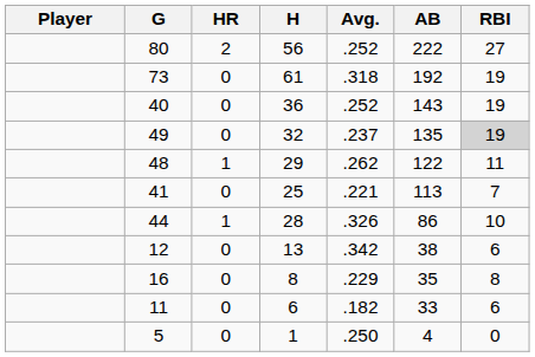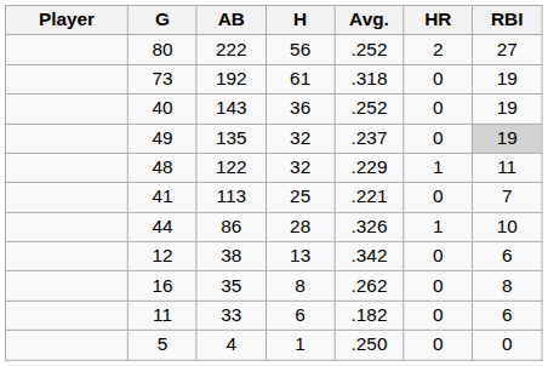 <table class="wikitable sortable">
 <tr>
 <th bgcolor="#DDDDFF" width="16%">Player</th>
 <th bgcolor="#DDDDFF" width="9%">G</th>
-<th bgcolor="#DDDDFF" width="9%">HR</th>
+<th bgcolor="#DDDDFF" width="9%">AB</th>
 <th bgcolor="#DDDDFF" width="9%">H</th>
 <th bgcolor="#DDDDFF" width="9%">Avg.</th>
-<th bgcolor="#DDDDFF" width="9%">AB</th>
+<th bgcolor="#DDDDFF" width="9%">HR</th>
 <th bgcolor="#DDDDFF" width="9%">RBI</th>
 </tr>
 <tr align="center">
 <td></td>
 <td>80</td>
-<td>2</td>
+<td>222</td>
 <td>56</td>
 <td>.252</td>
-<td>222</td>
+<td>2</td>
 <td>27</td>
 </tr>
 <tr align="center">
 <td></td>
 <td>73</td>
-<td>0</td>
+<td>192</td>
 <td>61</td>
 <td>.318</td>
-<td>192</td>
+<td>0</td>
 <td>19</td>
 </tr>
 <tr align="center">
 <td></td>
 <td>40</td>
-<td>0</td>
+<td>143</td>
 <td>36</td>
 <td>.252</td>
-<td>143</td>
+<td>0</td>
 <td>19</td>
 </tr>
 <tr align="center">
 <td></td>
 <td>49</td>
-<td>0</td>
+<td>135</td>
 <td>32</td>
 <td>.237</td>
-<td>135</td>
+<td>0</td>
 <td style="background: lightgrey;">19</td>
 </tr>
 <tr align="center">
 <td></td>
 <td>48</td>
+<td>122</td>
+<td>32</td>
+<td>.229</td>
 <td>1</td>
-<td>29</td>
-<td>.262</td>
-<td>122</td>
 <td>11</td>
 </tr>
 <tr align="center">
 <td></td>
 <td>41</td>
-<td>0</td>
+<td>113</td>
 <td>25</td>
 <td>.221</td>
-<td>113</td>
+<td>0</td>
 <td>7</td>
 </tr>
 <tr align="center">
 <td></td>
 <td>44</td>
-<td>1</td>
+<td>86</td>
 <td>28</td>
 <td>.326</td>
-<td>86</td>
+<td>1</td>
 <td>10</td>
 </tr>
 <tr align="center">
 <td></td>
 <td>12</td>
-<td>0</td>
+<td>38</td>
 <td>13</td>
 <td>.342</td>
-<td>38</td>
+<td>0</td>
 <td>6</td>
 </tr>
 <tr align="center">
 <td></td>
 <td>16</td>
+<td>35</td>
+<td>8</td>
+<td>.262</td>
 <td>0</td>
-<td>8</td>
-<td>.229</td>
-<td>35</td>
 <td>8</td>
 </tr>
 <tr align="center">
 <td></td>
 <td>11</td>
-<td>0</td>
+<td>33</td>
 <td>6</td>
 <td>.182</td>
-<td>33</td>
+<td>0</td>
 <td>6</td>
 </tr>
 <tr align="center">
 <td></td>
 <td>5</td>
-<td>0</td>
+<td>4</td>
 <td>1</td>
 <td>.250</td>
-<td>4</td>
+<td>0</td>
 <td>0</td>
 </tr>
 </table>
